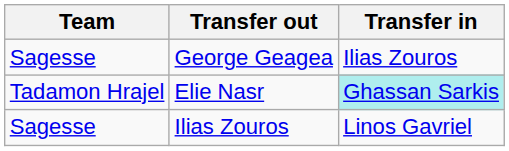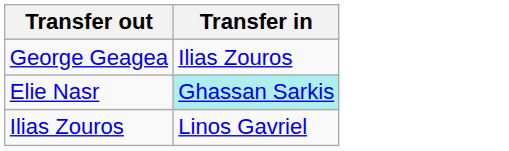 <table class="wikitable sortable">
 <tr>
-<th>Team</th>
 <th>Transfer out</th>
 <th>Transfer in</th>
 </tr>
 <tr>
-<td><a href='#'>Sagesse</a></td>
 <td><a href='#'>George Geagea</a></td>
 <td><a href='#'>Ilias Zouros</a></td>
 </tr>
 <tr>
-<td><a href='#'>Tadamon Hrajel</a></td>
 <td><a href='#'>Elie Nasr</a></td>
 <td style="background: paleturquoise;"><a href='#'>Ghassan Sarkis</a></td>
 </tr>
 <tr>
-<td><a href='#'>Sagesse</a></td>
 <td><a href='#'>Ilias Zouros</a></td>
 <td><a href='#'>Linos Gavriel</a></td>
 </tr>
 </table>
